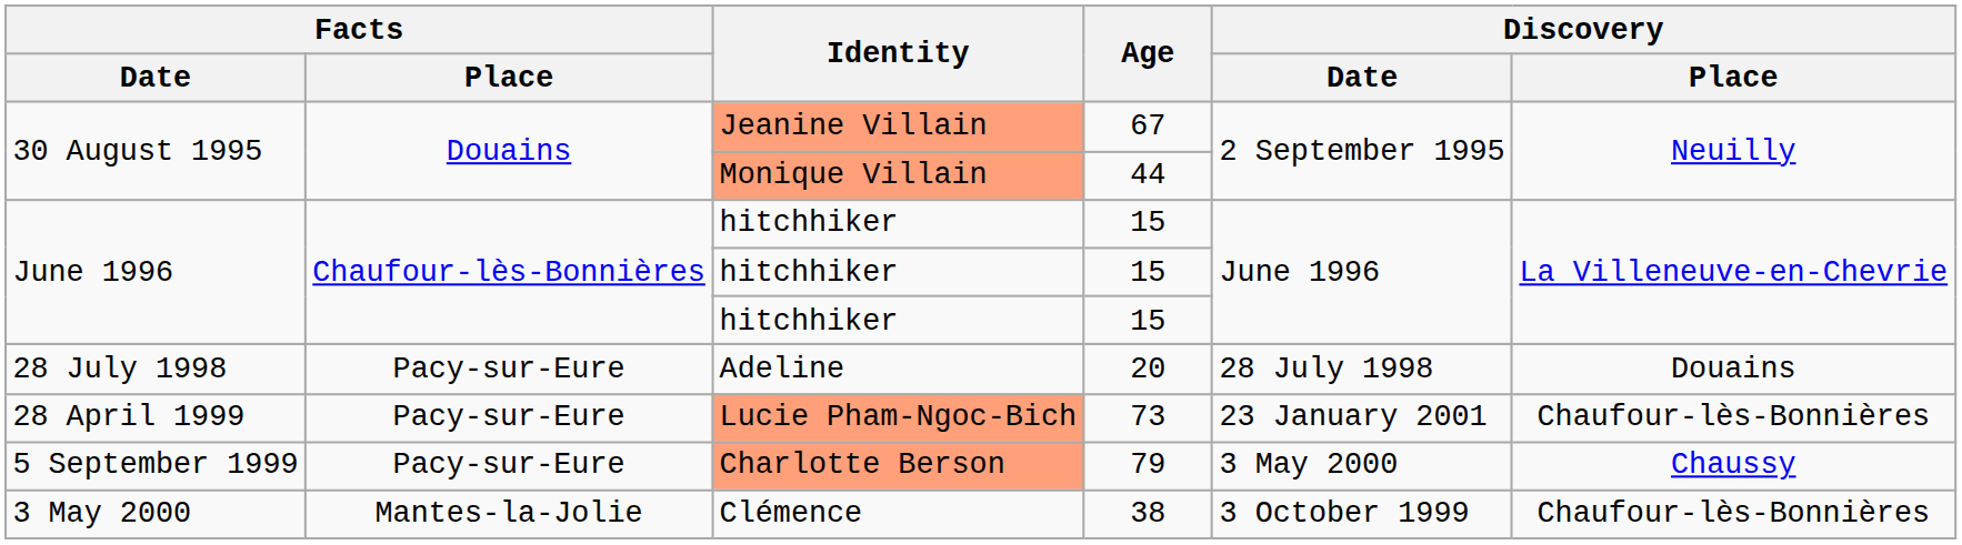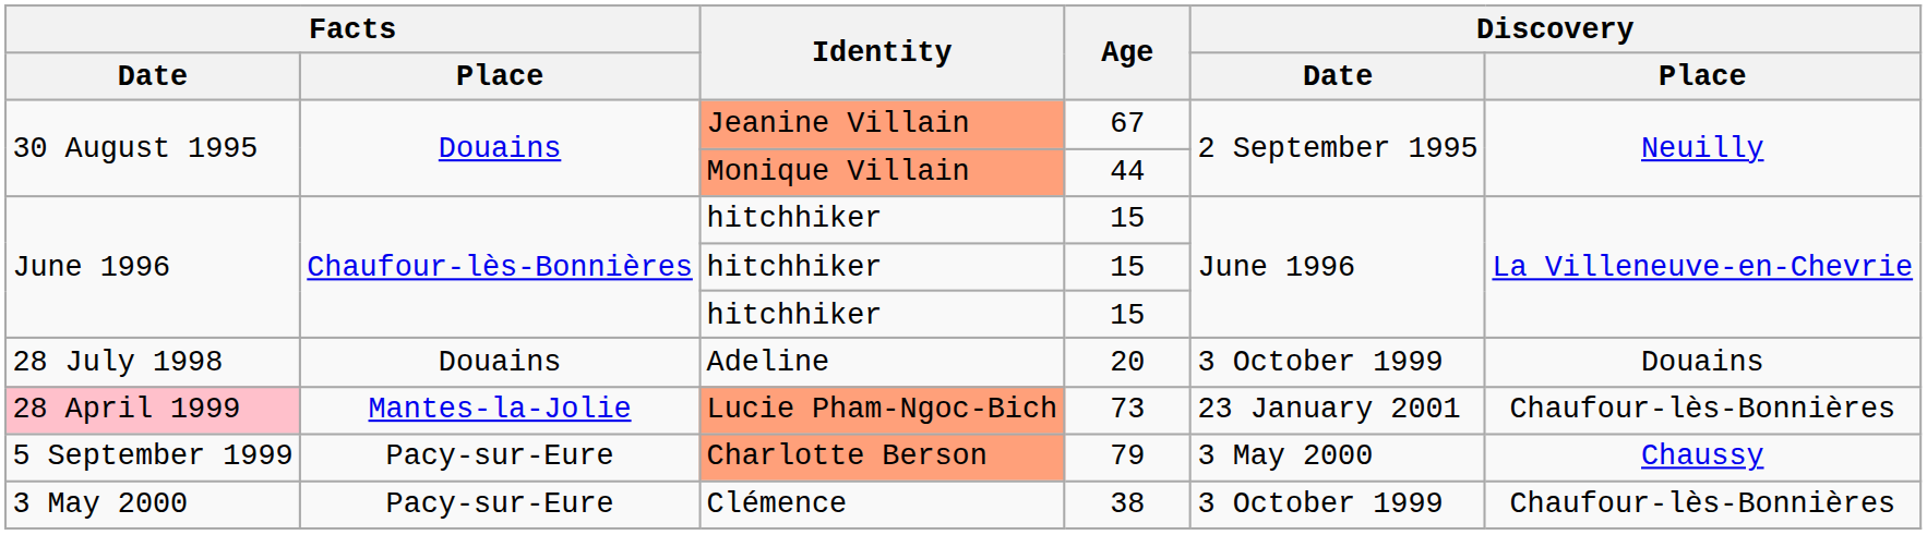 <table class="wikitable centre" style="margin-bottom: 10px;">
 <tr>
 <th colspan="2" scope="col">Facts</th>
 <th rowspan="2" scope="col">Identity</th>
 <th rowspan="2" scope="col" style="width:50px;">Age</th>
 <th colspan="2" scope="col">Discovery</th>
 </tr>
 <tr>
 <th scope="col">Date</th>
 <th scope="col">Place</th>
 <th scope="col">Date</th>
 <th scope="col">Place</th>
 </tr>
 <tr>
 <td rowspan="2" scope="row" style="text-align: left;">30 August 1995</td>
 <td rowspan="2" style="text-align: center;"><a href='#'>Douains</a></td>
 <td style="background:LightSalmon">Jeanine Villain</td>
 <td style="text-align: center;">67</td>
 <td rowspan="2" scope="row" style="text-align: left;">2 September 1995</td>
 <td rowspan="2" style="text-align: center;"><a href='#'>Neuilly</a></td>
 </tr>
 <tr>
 <td style="background:LightSalmon">Monique Villain</td>
 <td style="text-align: center;">44</td>
 </tr>
 <tr>
 <td rowspan="3" scope="row" style="text-align: left;">June 1996</td>
 <td rowspan="3" style="text-align: center;"><a href='#'>Chaufour-lès-Bonnières</a></td>
 <td>hitchhiker</td>
 <td style="text-align: center;">15</td>
 <td rowspan="3" scope="row" style="text-align: left;">June 1996</td>
 <td rowspan="3" style="text-align: center;"><a href='#'>La Villeneuve-en-Chevrie</a></td>
 </tr>
 <tr>
 <td>hitchhiker</td>
 <td style="text-align: center;">15</td>
 </tr>
 <tr>
 <td>hitchhiker</td>
 <td style="text-align: center;">15</td>
 </tr>
 <tr>
 <td scope="row" style="text-align: left;">28 July 1998</td>
-<td style="text-align: center;">Pacy-sur-Eure</td>
+<td style="text-align: center;">Douains</td>
 <td>Adeline</td>
 <td style="text-align: center;">20</td>
-<td scope="row" style="text-align: left;">28 July 1998</td>
+<td scope="row" style="text-align: left;">3 October 1999</td>
 <td style="text-align: center;">Douains</td>
 </tr>
 <tr>
-<td scope="row" style="text-align: left;">28 April 1999</td>
-<td style="text-align: center;">Pacy-sur-Eure</td>
+<td scope="row" style="background: pink; text-align: left;">28 April 1999</td>
+<td style="text-align: center;"><a href='#'>Mantes-la-Jolie</a></td>
 <td style="background:LightSalmon">Lucie Pham-Ngoc-Bich</td>
 <td style="text-align: center;">73</td>
 <td scope="row" style="text-align: left;">23 January 2001</td>
 <td style="text-align: center;">Chaufour-lès-Bonnières</td>
 </tr>
 <tr>
 <td scope="row" style="text-align: left;">5 September 1999</td>
 <td style="text-align: center;">Pacy-sur-Eure</td>
 <td style="background:LightSalmon">Charlotte Berson</td>
 <td style="text-align: center;">79</td>
 <td scope="row" style="text-align: left;">3 May 2000</td>
 <td style="text-align: center;"><a href='#'>Chaussy</a></td>
 </tr>
 <tr>
 <td scope="row" style="text-align: left;">3 May 2000</td>
-<td style="text-align: center;">Mantes-la-Jolie</td>
+<td style="text-align: center;">Pacy-sur-Eure</td>
 <td>Clémence</td>
 <td style="text-align: center;">38</td>
 <td scope="row" style="text-align: left;">3 October 1999</td>
 <td style="text-align: center;">Chaufour-lès-Bonnières</td>
 </tr>
 </table>
